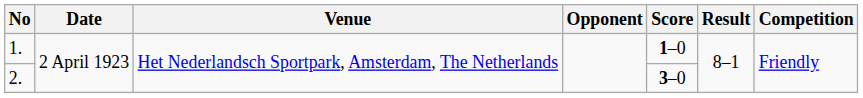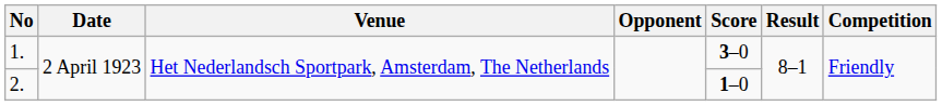 <table class="wikitable" style="font-size:85%;">
 <tr>
 <th>No</th>
 <th>Date</th>
 <th>Venue</th>
 <th>Opponent</th>
 <th>Score</th>
 <th>Result</th>
 <th>Competition</th>
 </tr>
 <tr>
 <td>1.</td>
 <td rowspan="2">2 April 1923</td>
 <td rowspan="2"><a href='#'>Het Nederlandsch Sportpark</a>, <a href='#'>Amsterdam</a>, <a href='#'>The Netherlands</a></td>
 <td rowspan="2"></td>
-<td align=center><strong>1</strong>–0</td>
+<td align=center><strong>3</strong>–0</td>
 <td align=center rowspan="2">8–1</td>
 <td rowspan="2"><a href='#'>Friendly</a></td>
 </tr>
 <tr>
 <td>2.</td>
-<td align=center><strong>3</strong>–0</td>
+<td align=center><strong>1</strong>–0</td>
 </tr>
 </table>
